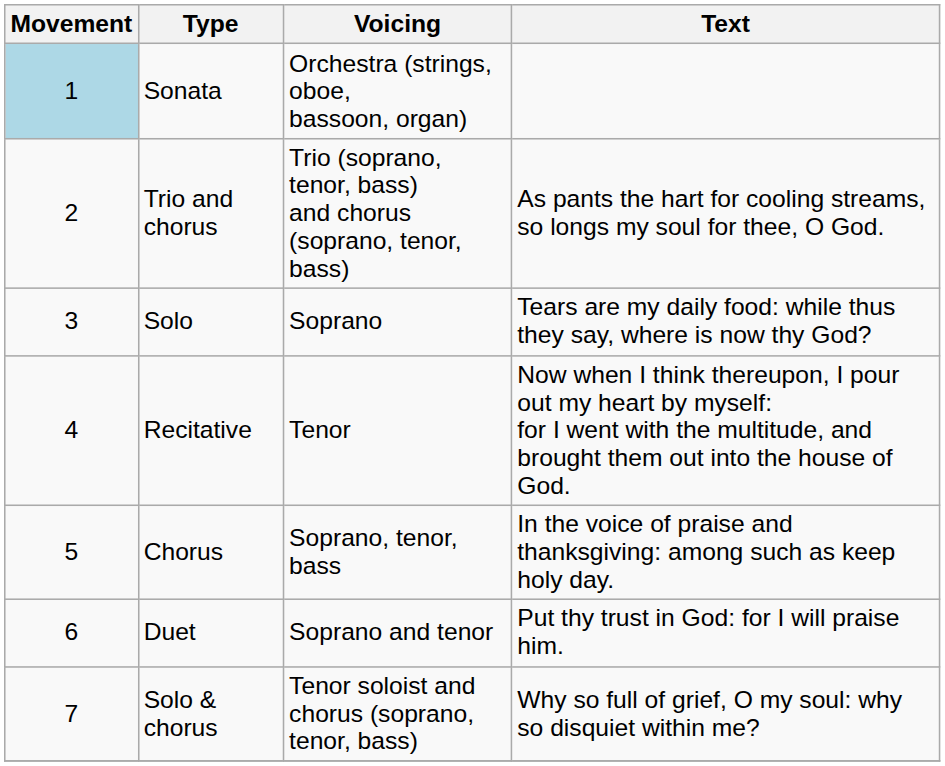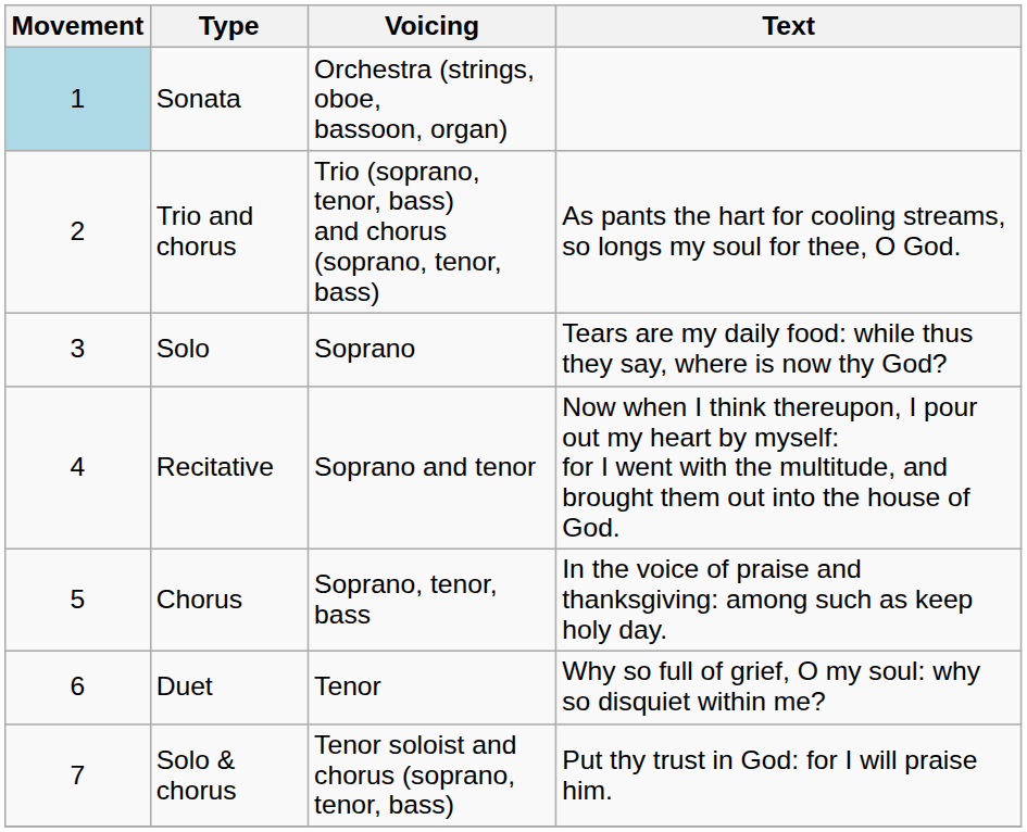 <table class="wikitable" border="1">
 <tr>
 <th bgcolor=ececec>Movement</th>
 <th bgcolor=ececec>Type</th>
 <th bgcolor=ececec>Voicing</th>
 <th bgcolor=ececec>Text</th>
 </tr>
 <tr>
 <td align="center" style="background: lightblue;">1</td>
 <td>Sonata</td>
 <td>Orchestra (strings, oboe,<br> bassoon, organ)</td>
 <td></td>
 </tr>
 <tr>
 <td align="center">2</td>
 <td>Trio and chorus</td>
 <td>Trio (soprano, tenor, bass)<br> and chorus (soprano, tenor, bass)</td>
 <td>As pants the hart for cooling streams, so longs my soul for thee, O God.</td>
 </tr>
 <tr>
 <td align="center">3</td>
 <td>Solo</td>
 <td>Soprano<br></td>
 <td>Tears are my daily food: while thus they say, where is now thy God?</td>
 </tr>
 <tr>
 <td align="center">4</td>
 <td>Recitative</td>
-<td>Tenor</td>
+<td>Soprano and tenor</td>
 <td>Now when I think thereupon, I pour out my heart by myself:<br>for I went with the multitude, and brought them out into the house of God.</td>
 </tr>
 <tr>
 <td align="center">5</td>
 <td>Chorus</td>
 <td>Soprano, tenor, bass</td>
 <td>In the voice of praise and thanksgiving: among such as keep holy day.</td>
 </tr>
 <tr>
 <td align="center">6</td>
 <td>Duet</td>
-<td>Soprano and tenor</td>
-<td>Put thy trust in God: for I will praise him.</td>
+<td>Tenor</td>
+<td>Why so full of grief, O my soul: why so disquiet within me?</td>
 </tr>
 <tr>
 <td align="center">7</td>
 <td>Solo & chorus</td>
 <td>Tenor soloist and<br> chorus (soprano, tenor, bass)</td>
-<td>Why so full of grief, O my soul: why so disquiet within me?</td>
+<td>Put thy trust in God: for I will praise him.</td>
 </tr>
 <tr>
 </tr>
 </table>
